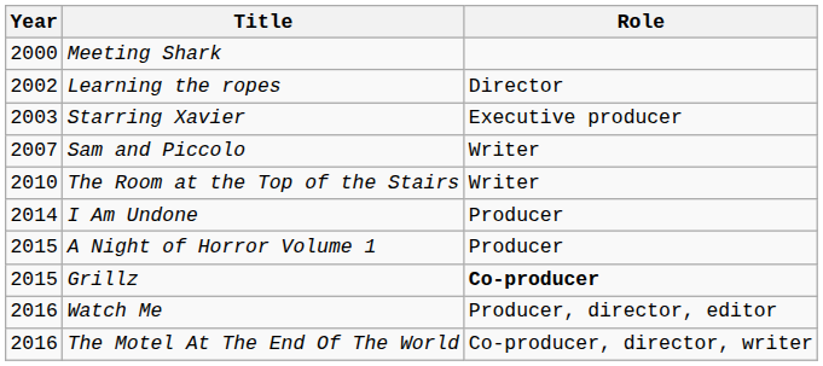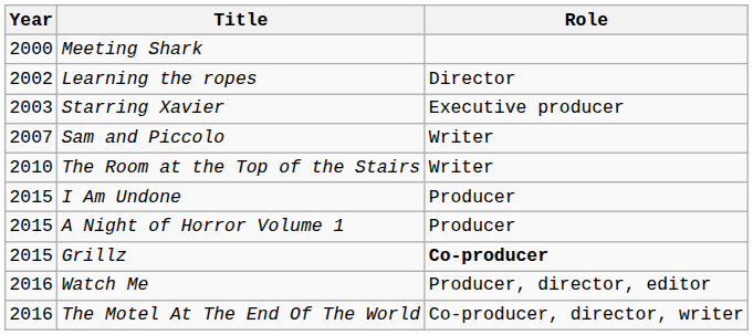 <table class="wikitable">
 <tr>
 <th>Year</th>
 <th>Title</th>
 <th>Role</th>
 </tr>
 <tr>
 <td>2000</td>
 <td><em>Meeting Shark</em></td>
 <td></td>
 </tr>
 <tr>
 <td>2002</td>
 <td><em>Learning the ropes</em></td>
 <td>Director</td>
 </tr>
 <tr>
 <td>2003</td>
 <td><em>Starring Xavier</em></td>
 <td>Executive producer</td>
 </tr>
 <tr>
 <td>2007</td>
 <td><em>Sam and Piccolo</em></td>
 <td>Writer</td>
 </tr>
 <tr>
 <td>2010</td>
 <td><em>The Room at the Top of the Stairs</em></td>
 <td>Writer</td>
 </tr>
 <tr>
-<td>2014</td>
+<td>2015</td>
 <td><em>I Am Undone</em></td>
 <td>Producer</td>
 </tr>
 <tr>
 <td>2015</td>
 <td><em>A Night of Horror Volume 1</em></td>
 <td>Producer</td>
 </tr>
 <tr>
 <td>2015</td>
 <td><em>Grillz</em></td>
 <td><strong>Co-producer</strong></td>
 </tr>
 <tr>
 <td>2016</td>
 <td><em>Watch Me</em></td>
 <td>Producer, director, editor</td>
 </tr>
 <tr>
 <td>2016</td>
 <td><em>The Motel At The End Of The World</em></td>
 <td>Co-producer, director, writer</td>
 </tr>
 </table>
